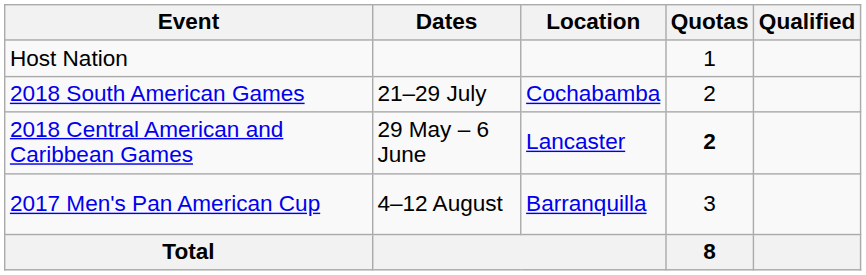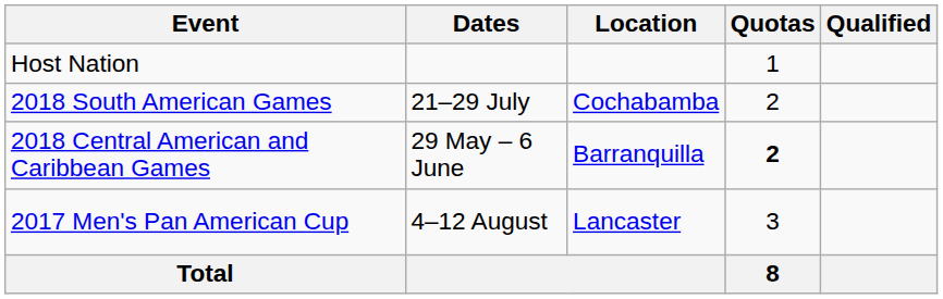 <table class="wikitable">
 <tr>
 <th>Event</th>
 <th>Dates</th>
 <th>Location</th>
 <th>Quotas</th>
 <th>Qualified</th>
 </tr>
 <tr>
 <td>Host Nation</td>
 <td></td>
 <td></td>
 <td align=center>1</td>
 <td></td>
 </tr>
 <tr>
 <td><a href='#'>2018 South American Games</a></td>
 <td>21–29 July</td>
 <td> <a href='#'>Cochabamba</a></td>
 <td align=center>2</td>
 <td><br></td>
 </tr>
 <tr>
 <td><a href='#'>2018 Central American and Caribbean Games</a></td>
 <td>29 May – 6 June</td>
-<td> <a href='#'>Lancaster</a></td>
+<td> <a href='#'>Barranquilla</a></td>
 <td align=center><strong>2</strong></td>
 <td><br></td>
 </tr>
 <tr>
 <td><a href='#'>2017 Men's Pan American Cup</a></td>
 <td>4–12 August</td>
-<td> <a href='#'>Barranquilla</a></td>
+<td> <a href='#'>Lancaster</a></td>
 <td align=center>3</td>
 <td><br><br></td>
 </tr>
 <tr>
 <th>Total</th>
 <th colspan="2"></th>
 <th>8</th>
 <th></th>
 </tr>
 </table>
